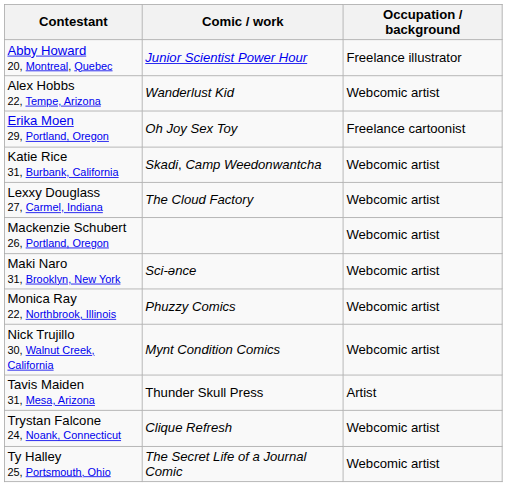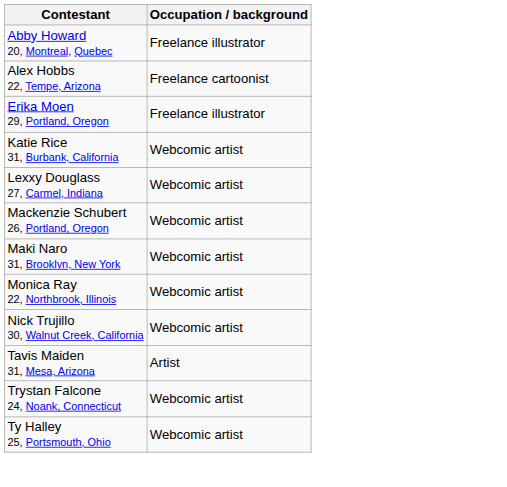 <table class="wikitable">
 <tr>
 <th>Contestant</th>
-<th>Comic / work</th>
 <th>Occupation / background<br></th>
 </tr>
 <tr>
 <td><a href='#'>Abby Howard</a><br><small>20, <a href='#'>Montreal</a>, <a href='#'>Quebec</a></small></td>
-<td><em><a href='#'>Junior Scientist Power Hour</a> </em></td>
 <td>Freelance illustrator</td>
 </tr>
 <tr>
 <td>Alex Hobbs<br><small>22, <a href='#'>Tempe, Arizona</a></small></td>
-<td><em>Wanderlust Kid</em></td>
-<td>Webcomic artist</td>
+<td>Freelance cartoonist</td>
 </tr>
 <tr>
 <td><a href='#'>Erika Moen</a><br><small>29, <a href='#'>Portland, Oregon</a></small></td>
-<td><em>Oh Joy Sex Toy</em></td>
-<td>Freelance cartoonist</td>
+<td>Freelance illustrator</td>
 </tr>
 <tr>
 <td>Katie Rice<br><small>31, <a href='#'>Burbank, California</a></small></td>
-<td><em>Skadi</em>, <em>Camp Weedonwantcha</em></td>
 <td>Webcomic artist</td>
 </tr>
 <tr>
 <td>Lexxy Douglass<br><small>27, <a href='#'>Carmel, Indiana</a></small></td>
-<td><em>The Cloud Factory</em></td>
 <td>Webcomic artist<br></td>
 </tr>
 <tr>
 <td>Mackenzie Schubert<br><small>26, <a href='#'>Portland, Oregon</a></small></td>
-<td></td>
 <td>Webcomic artist</td>
 </tr>
 <tr>
 <td>Maki Naro<br><small>31, <a href='#'>Brooklyn, New York</a></small></td>
-<td><em>Sci-ənce</em></td>
 <td>Webcomic artist</td>
 </tr>
 <tr>
 <td>Monica Ray<br><small>22, <a href='#'>Northbrook, Illinois</a></small></td>
-<td><em>Phuzzy Comics</em></td>
 <td>Webcomic artist</td>
 </tr>
 <tr>
 <td>Nick Trujillo<br><small>30, <a href='#'>Walnut Creek, California</a></small></td>
-<td><em>Mynt Condition Comics</em></td>
 <td>Webcomic artist</td>
 </tr>
 <tr>
 <td>Tavis Maiden<br><small>31, <a href='#'>Mesa, Arizona</a></small></td>
-<td>Thunder Skull Press</td>
 <td>Artist</td>
 </tr>
 <tr>
 <td>Trystan Falcone<br><small>24, <a href='#'>Noank, Connecticut</a></small></td>
-<td><em>Clique Refresh</em></td>
 <td>Webcomic artist</td>
 </tr>
 <tr>
 <td>Ty Halley<br><small>25, <a href='#'>Portsmouth, Ohio</a></small></td>
-<td><em>The Secret Life of a Journal Comic</em></td>
 <td>Webcomic artist</td>
 </tr>
 </table>
